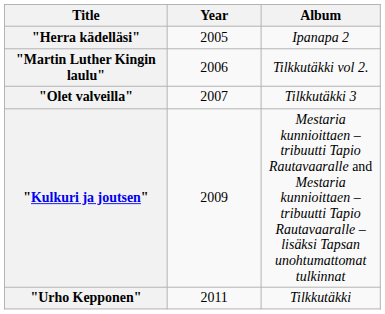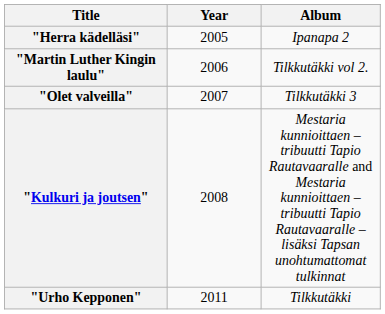 <table class="wikitable plainrowheaders" style="text-align:center;">
 <tr>
 <th width="180">Title</th>
 <th width="100">Year</th>
 <th width="130">Album</th>
 </tr>
 <tr>
 <th scope="row">"Herra kädelläsi"</th>
 <td>2005</td>
 <td><em>Ipanapa 2</em></td>
 </tr>
 <tr>
 <th scope="row">"Martin Luther Kingin laulu"</th>
 <td>2006</td>
 <td><em>Tilkkutäkki vol 2.</em></td>
 </tr>
 <tr>
 <th scope="row">"Olet valveilla"</th>
 <td>2007</td>
 <td><em>Tilkkutäkki 3</em></td>
 </tr>
 <tr>
 <th scope="row">"<a href='#'>Kulkuri ja joutsen</a>"</th>
-<td>2009</td>
+<td>2008</td>
 <td><em>Mestaria kunnioittaen – tribuutti Tapio Rautavaaralle</em> and <em>Mestaria kunnioittaen – tribuutti Tapio Rautavaaralle – lisäksi Tapsan unohtumattomat tulkinnat</em></td>
 </tr>
 <tr>
 <th scope="row">"Urho Kepponen"</th>
 <td>2011</td>
 <td><em>Tilkkutäkki</em></td>
 </tr>
 </table>
